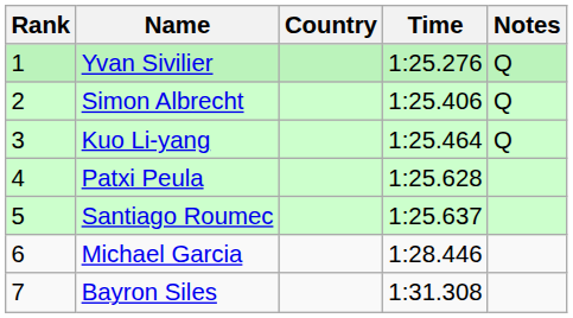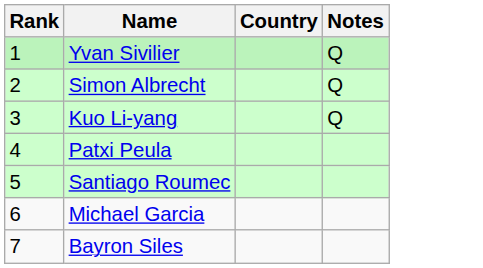 <table class="wikitable" style="font-size:95%" style="text-align:center; width:35em;">
 <tr>
 <th>Rank</th>
 <th>Name</th>
 <th>Country</th>
-<th>Time</th>
 <th>Notes</th>
 </tr>
 <tr bgcolor=bbf3bb>
 <td>1</td>
 <td align=left><a href='#'>Yvan Sivilier</a></td>
 <td align=left></td>
-<td>1:25.276</td>
 <td>Q</td>
 </tr>
 <tr bgcolor=ccffcc>
 <td>2</td>
 <td align=left><a href='#'>Simon Albrecht</a></td>
 <td align=left></td>
-<td>1:25.406</td>
 <td>Q</td>
 </tr>
 <tr bgcolor=ccffcc>
 <td>3</td>
 <td align=left><a href='#'>Kuo Li-yang</a></td>
 <td align=left></td>
-<td>1:25.464</td>
 <td>Q</td>
 </tr>
 <tr bgcolor=ccffcc>
 <td>4</td>
 <td align=left><a href='#'>Patxi Peula</a></td>
 <td align=left></td>
-<td>1:25.628</td>
 <td></td>
 </tr>
 <tr bgcolor=ccffcc>
 <td>5</td>
 <td align=left><a href='#'>Santiago Roumec</a></td>
 <td align=left></td>
-<td>1:25.637</td>
 <td></td>
 </tr>
 <tr>
 <td>6</td>
 <td align=left><a href='#'>Michael Garcia</a></td>
 <td align=left></td>
-<td>1:28.446</td>
 <td></td>
 </tr>
 <tr>
 <td>7</td>
 <td align=left><a href='#'>Bayron Siles</a></td>
 <td align=left></td>
-<td>1:31.308</td>
 <td></td>
 </tr>
 </table>
